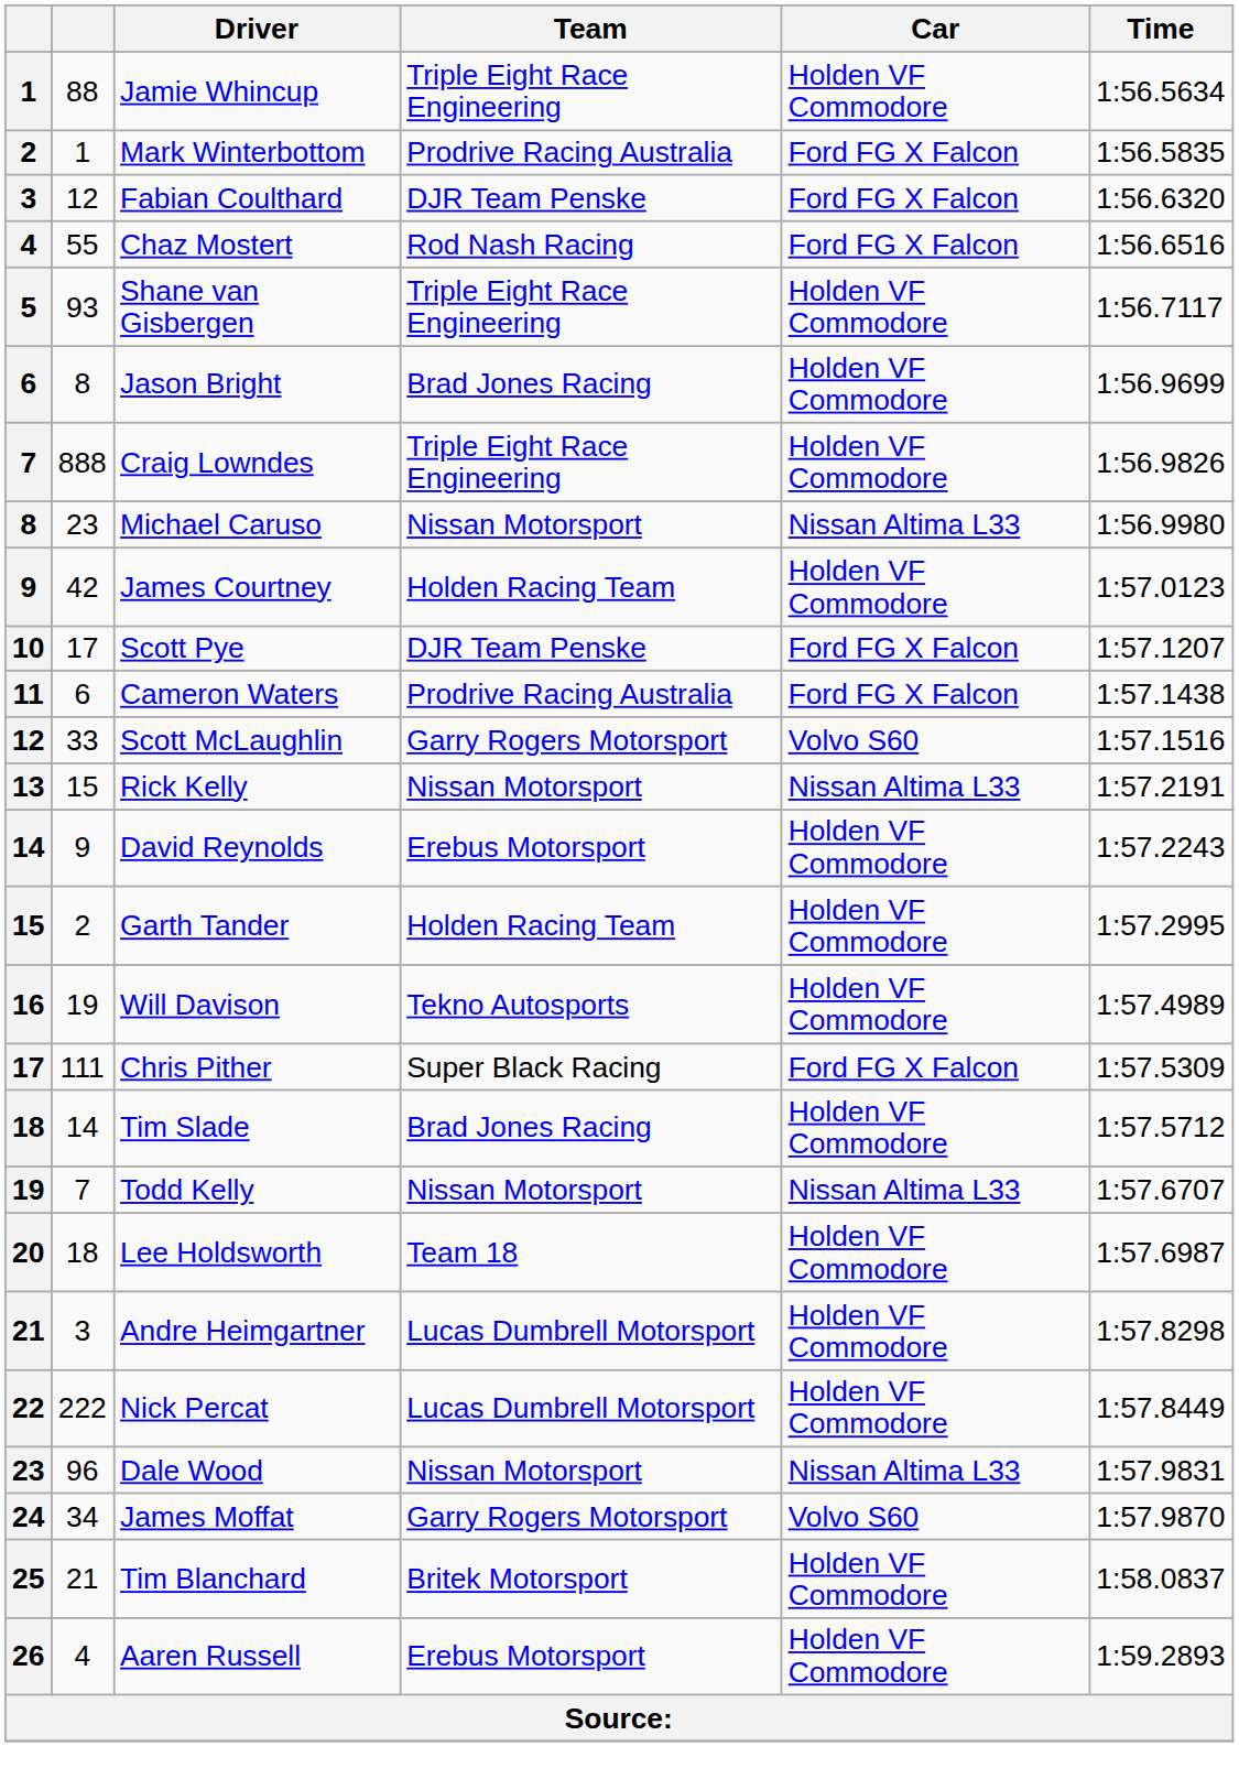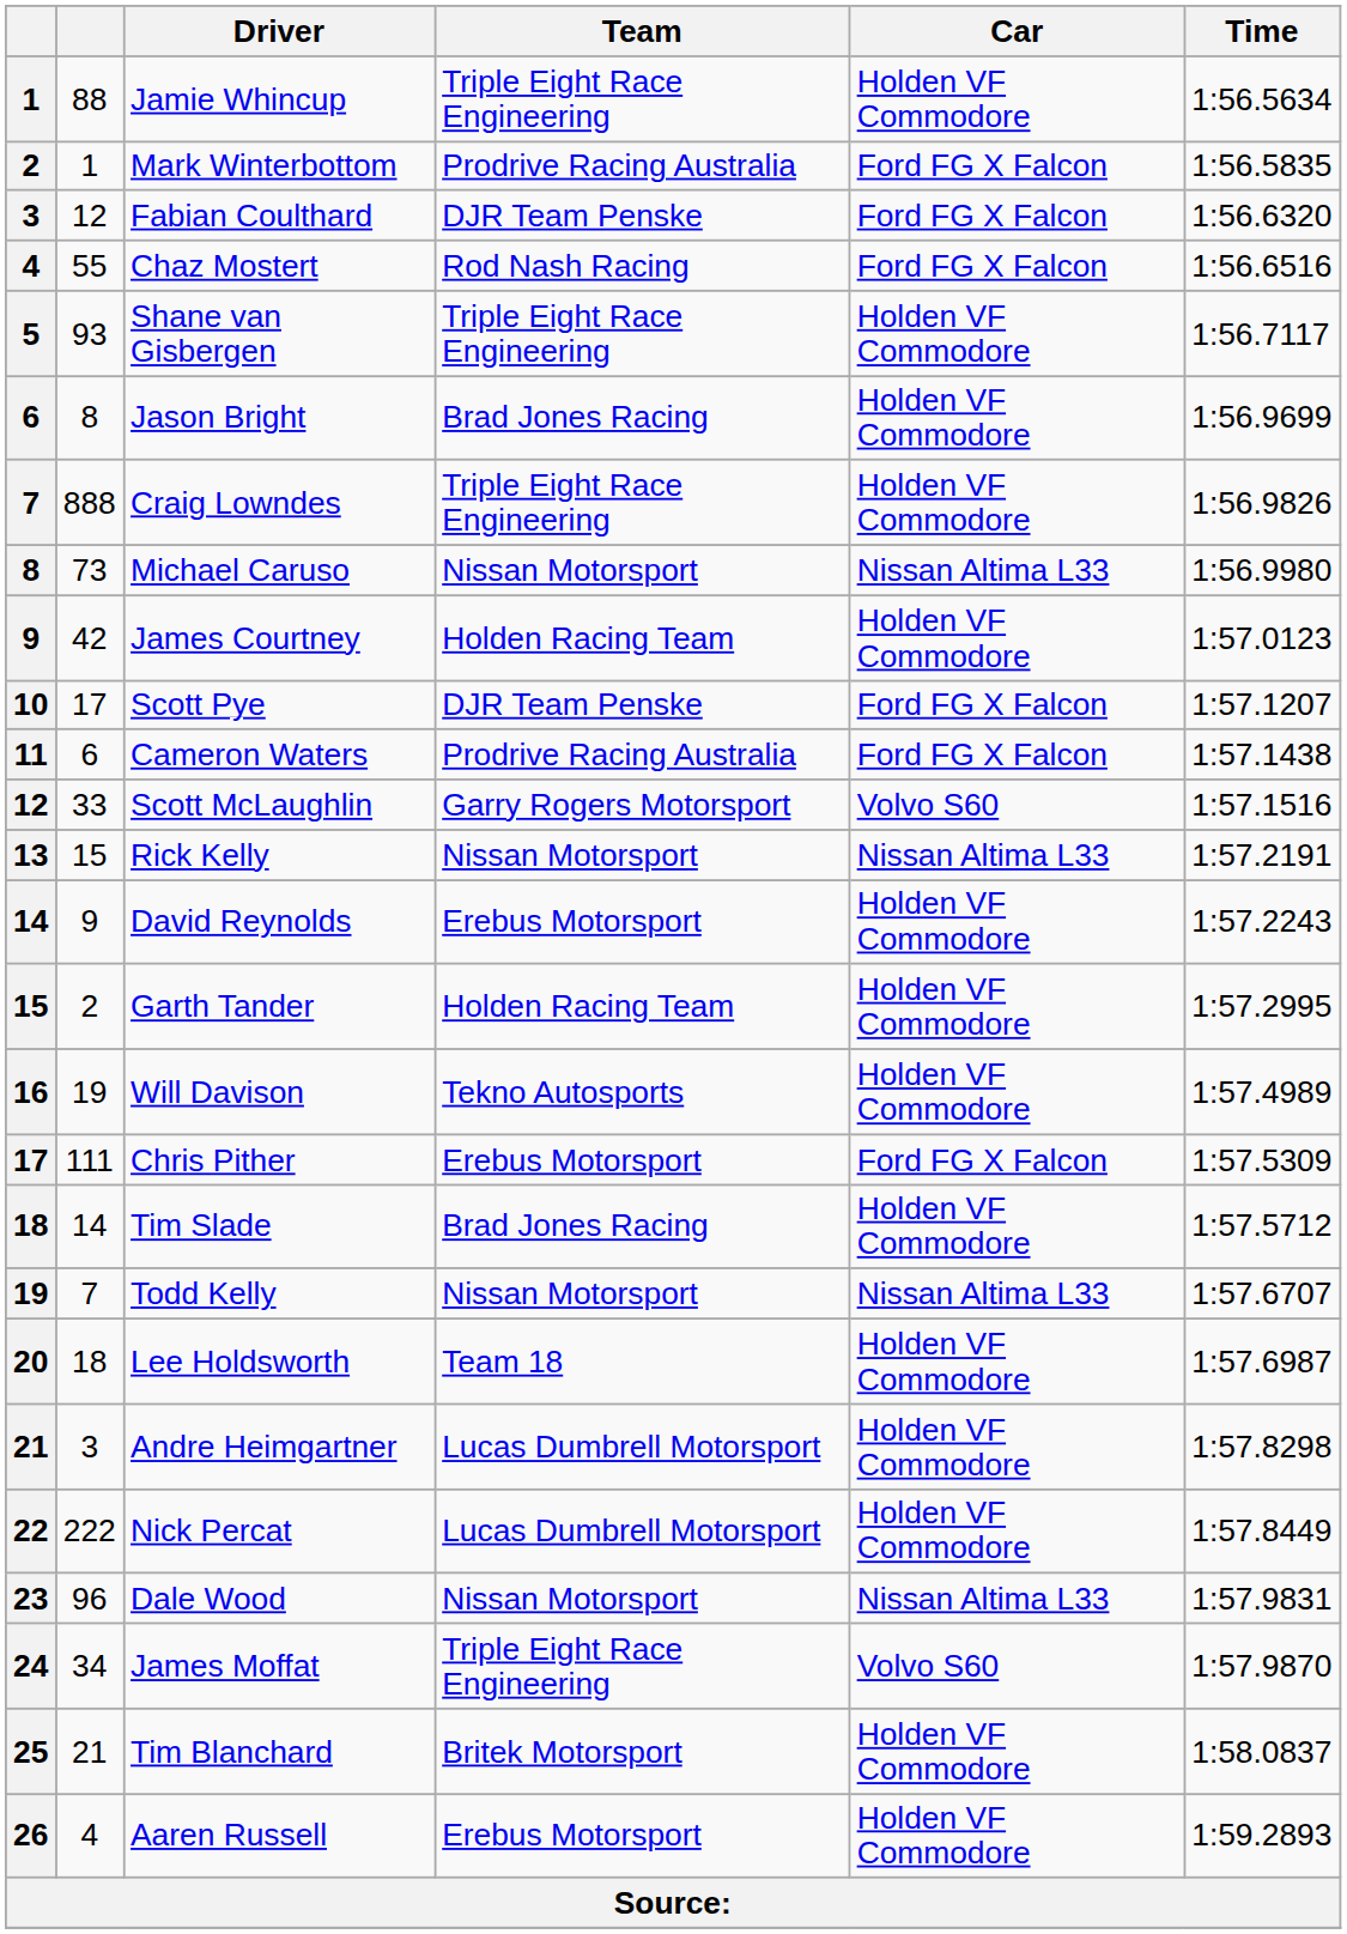 <table class="wikitable" style="font-size: 90%">
 <tr>
 <th></th>
 <th></th>
 <th>Driver</th>
 <th>Team</th>
 <th>Car</th>
 <th>Time</th>
 </tr>
 <tr>
 <th>1</th>
 <td align="center">88</td>
 <td> <a href='#'>Jamie Whincup</a></td>
 <td><a href='#'>Triple Eight Race Engineering</a></td>
 <td><a href='#'>Holden VF Commodore</a></td>
 <td>1:56.5634</td>
 </tr>
 <tr>
 <th>2</th>
 <td align="center">1</td>
 <td> <a href='#'>Mark Winterbottom</a></td>
 <td><a href='#'>Prodrive Racing Australia</a></td>
 <td><a href='#'>Ford FG X Falcon</a></td>
 <td>1:56.5835</td>
 </tr>
 <tr>
 <th>3</th>
 <td align="center">12</td>
 <td> <a href='#'>Fabian Coulthard</a></td>
 <td><a href='#'>DJR Team Penske</a></td>
 <td><a href='#'>Ford FG X Falcon</a></td>
 <td>1:56.6320</td>
 </tr>
 <tr>
 <th>4</th>
 <td align="center">55</td>
 <td> <a href='#'>Chaz Mostert</a></td>
 <td><a href='#'>Rod Nash Racing</a></td>
 <td><a href='#'>Ford FG X Falcon</a></td>
 <td>1:56.6516</td>
 </tr>
 <tr>
 <th>5</th>
 <td align="center">93</td>
 <td> <a href='#'>Shane van Gisbergen</a></td>
 <td><a href='#'>Triple Eight Race Engineering</a></td>
 <td><a href='#'>Holden VF Commodore</a></td>
 <td>1:56.7117</td>
 </tr>
 <tr>
 <th>6</th>
 <td align="center">8</td>
 <td> <a href='#'>Jason Bright</a></td>
 <td><a href='#'>Brad Jones Racing</a></td>
 <td><a href='#'>Holden VF Commodore</a></td>
 <td>1:56.9699</td>
 </tr>
 <tr>
 <th>7</th>
 <td align="center">888</td>
 <td> <a href='#'>Craig Lowndes</a></td>
 <td><a href='#'>Triple Eight Race Engineering</a></td>
 <td><a href='#'>Holden VF Commodore</a></td>
 <td>1:56.9826</td>
 </tr>
 <tr>
 <th>8</th>
-<td align="center">23</td>
+<td align="center">73</td>
 <td> <a href='#'>Michael Caruso</a></td>
 <td><a href='#'>Nissan Motorsport</a></td>
 <td><a href='#'>Nissan Altima L33</a></td>
 <td>1:56.9980</td>
 </tr>
 <tr>
 <th>9</th>
 <td align="center">42</td>
 <td> <a href='#'>James Courtney</a></td>
 <td><a href='#'>Holden Racing Team</a></td>
 <td><a href='#'>Holden VF Commodore</a></td>
 <td>1:57.0123</td>
 </tr>
 <tr>
 <th>10</th>
 <td align="center">17</td>
 <td> <a href='#'>Scott Pye</a></td>
 <td><a href='#'>DJR Team Penske</a></td>
 <td><a href='#'>Ford FG X Falcon</a></td>
 <td>1:57.1207</td>
 </tr>
 <tr>
 <th>11</th>
 <td align="center">6</td>
 <td> <a href='#'>Cameron Waters</a></td>
 <td><a href='#'>Prodrive Racing Australia</a></td>
 <td><a href='#'>Ford FG X Falcon</a></td>
 <td>1:57.1438</td>
 </tr>
 <tr>
 <th>12</th>
 <td align="center">33</td>
 <td> <a href='#'>Scott McLaughlin</a></td>
 <td><a href='#'>Garry Rogers Motorsport</a></td>
 <td><a href='#'>Volvo S60</a></td>
 <td>1:57.1516</td>
 </tr>
 <tr>
 <th>13</th>
 <td align="center">15</td>
 <td> <a href='#'>Rick Kelly</a></td>
 <td><a href='#'>Nissan Motorsport</a></td>
 <td><a href='#'>Nissan Altima L33</a></td>
 <td>1:57.2191</td>
 </tr>
 <tr>
 <th>14</th>
 <td align="center">9</td>
 <td> <a href='#'>David Reynolds</a></td>
 <td><a href='#'>Erebus Motorsport</a></td>
 <td><a href='#'>Holden VF Commodore</a></td>
 <td>1:57.2243</td>
 </tr>
 <tr>
 <th>15</th>
 <td align="center">2</td>
 <td> <a href='#'>Garth Tander</a></td>
 <td><a href='#'>Holden Racing Team</a></td>
 <td><a href='#'>Holden VF Commodore</a></td>
 <td>1:57.2995</td>
 </tr>
 <tr>
 <th>16</th>
 <td align="center">19</td>
 <td> <a href='#'>Will Davison</a></td>
 <td><a href='#'>Tekno Autosports</a></td>
 <td><a href='#'>Holden VF Commodore</a></td>
 <td>1:57.4989</td>
 </tr>
 <tr>
 <th>17</th>
 <td align="center">111</td>
 <td> <a href='#'>Chris Pither</a></td>
-<td>Super Black Racing</td>
+<td><a href='#'>Erebus Motorsport</a></td>
 <td><a href='#'>Ford FG X Falcon</a></td>
 <td>1:57.5309</td>
 </tr>
 <tr>
 <th>18</th>
 <td align="center">14</td>
 <td> <a href='#'>Tim Slade</a></td>
 <td><a href='#'>Brad Jones Racing</a></td>
 <td><a href='#'>Holden VF Commodore</a></td>
 <td>1:57.5712</td>
 </tr>
 <tr>
 <th>19</th>
 <td align="center">7</td>
 <td> <a href='#'>Todd Kelly</a></td>
 <td><a href='#'>Nissan Motorsport</a></td>
 <td><a href='#'>Nissan Altima L33</a></td>
 <td>1:57.6707</td>
 </tr>
 <tr>
 <th>20</th>
 <td align="center">18</td>
 <td> <a href='#'>Lee Holdsworth</a></td>
 <td><a href='#'>Team 18</a></td>
 <td><a href='#'>Holden VF Commodore</a></td>
 <td>1:57.6987</td>
 </tr>
 <tr>
 <th>21</th>
 <td align="center">3</td>
 <td> <a href='#'>Andre Heimgartner</a></td>
 <td><a href='#'>Lucas Dumbrell Motorsport</a></td>
 <td><a href='#'>Holden VF Commodore</a></td>
 <td>1:57.8298</td>
 </tr>
 <tr>
 <th>22</th>
 <td align="center">222</td>
 <td> <a href='#'>Nick Percat</a></td>
 <td><a href='#'>Lucas Dumbrell Motorsport</a></td>
 <td><a href='#'>Holden VF Commodore</a></td>
 <td>1:57.8449</td>
 </tr>
 <tr>
 <th>23</th>
 <td align="center">96</td>
 <td> <a href='#'>Dale Wood</a></td>
 <td><a href='#'>Nissan Motorsport</a></td>
 <td><a href='#'>Nissan Altima L33</a></td>
 <td>1:57.9831</td>
 </tr>
 <tr>
 <th>24</th>
 <td align="center">34</td>
 <td> <a href='#'>James Moffat</a></td>
-<td><a href='#'>Garry Rogers Motorsport</a></td>
+<td><a href='#'>Triple Eight Race Engineering</a></td>
 <td><a href='#'>Volvo S60</a></td>
 <td>1:57.9870</td>
 </tr>
 <tr>
 <th>25</th>
 <td align="center">21</td>
 <td> <a href='#'>Tim Blanchard</a></td>
 <td><a href='#'>Britek Motorsport</a></td>
 <td><a href='#'>Holden VF Commodore</a></td>
 <td>1:58.0837</td>
 </tr>
 <tr>
 <th>26</th>
 <td align="center">4</td>
 <td> <a href='#'>Aaren Russell</a></td>
 <td><a href='#'>Erebus Motorsport</a></td>
 <td><a href='#'>Holden VF Commodore</a></td>
 <td>1:59.2893</td>
 </tr>
 <tr>
 <th colspan="6">Source:</th>
 </tr>
 <tr>
 </tr>
 </table>
